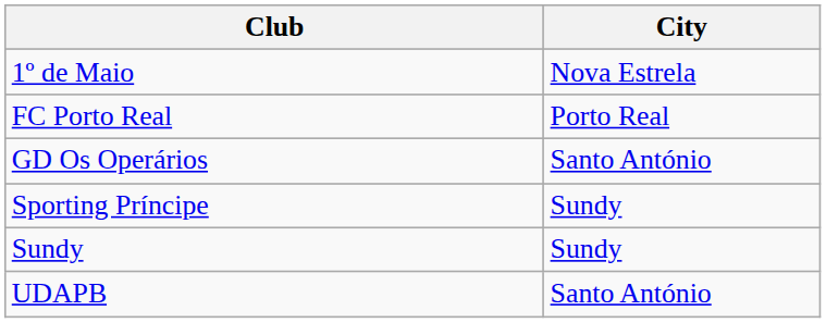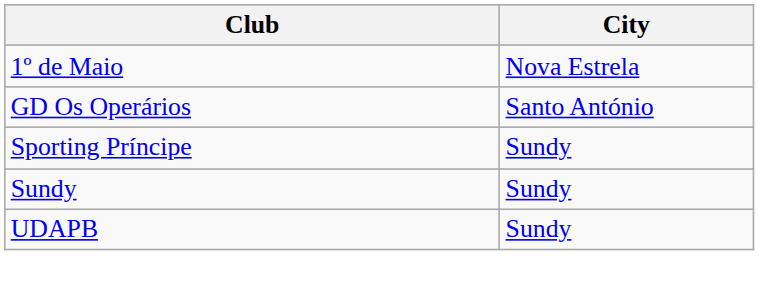 <table class="wikitable sortable">
 <tr>
 <th width="300px">Club</th>
 <th width="150px">City</th>
 </tr>
 <tr>
 <td><a href='#'>1º de Maio</a></td>
 <td><a href='#'>Nova Estrela</a></td>
-</tr>
-<tr>
-<td><a href='#'>FC Porto Real</a></td>
-<td><a href='#'>Porto Real</a></td>
 </tr>
 <tr>
 <td><a href='#'>GD Os Operários</a></td>
 <td><a href='#'>Santo António</a></td>
 </tr>
 <tr>
 <td><a href='#'>Sporting Príncipe</a></td>
 <td><a href='#'>Sundy</a></td>
 </tr>
 <tr>
 <td><a href='#'>Sundy</a></td>
 <td><a href='#'>Sundy</a></td>
 </tr>
 <tr>
 <td><a href='#'>UDAPB</a></td>
-<td><a href='#'>Santo António</a></td>
+<td><a href='#'>Sundy</a></td>
 </tr>
 </table>
